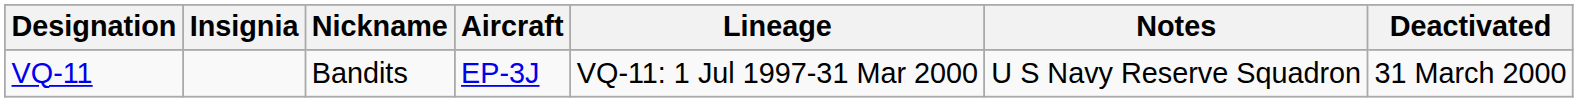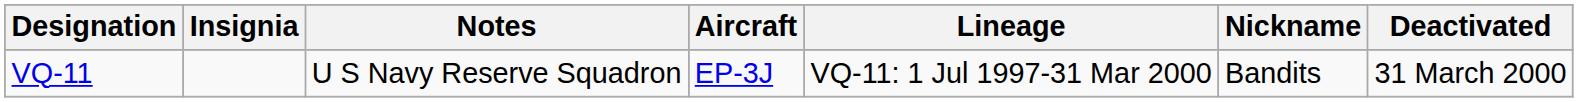 <table class="wikitable">
 <tr>
 <th>Designation</th>
 <th>Insignia</th>
-<th>Nickname</th>
+<th>Notes</th>
 <th>Aircraft</th>
 <th>Lineage</th>
-<th>Notes</th>
+<th>Nickname</th>
 <th>Deactivated</th>
 </tr>
 <tr>
 <td><a href='#'>VQ-11</a></td>
 <td></td>
-<td>Bandits</td>
+<td>U S Navy Reserve Squadron</td>
 <td><a href='#'>EP-3J</a></td>
 <td>VQ-11: 1 Jul 1997-31 Mar 2000</td>
-<td>U S Navy Reserve Squadron</td>
+<td>Bandits</td>
 <td>31 March 2000</td>
 </tr>
 </table>
